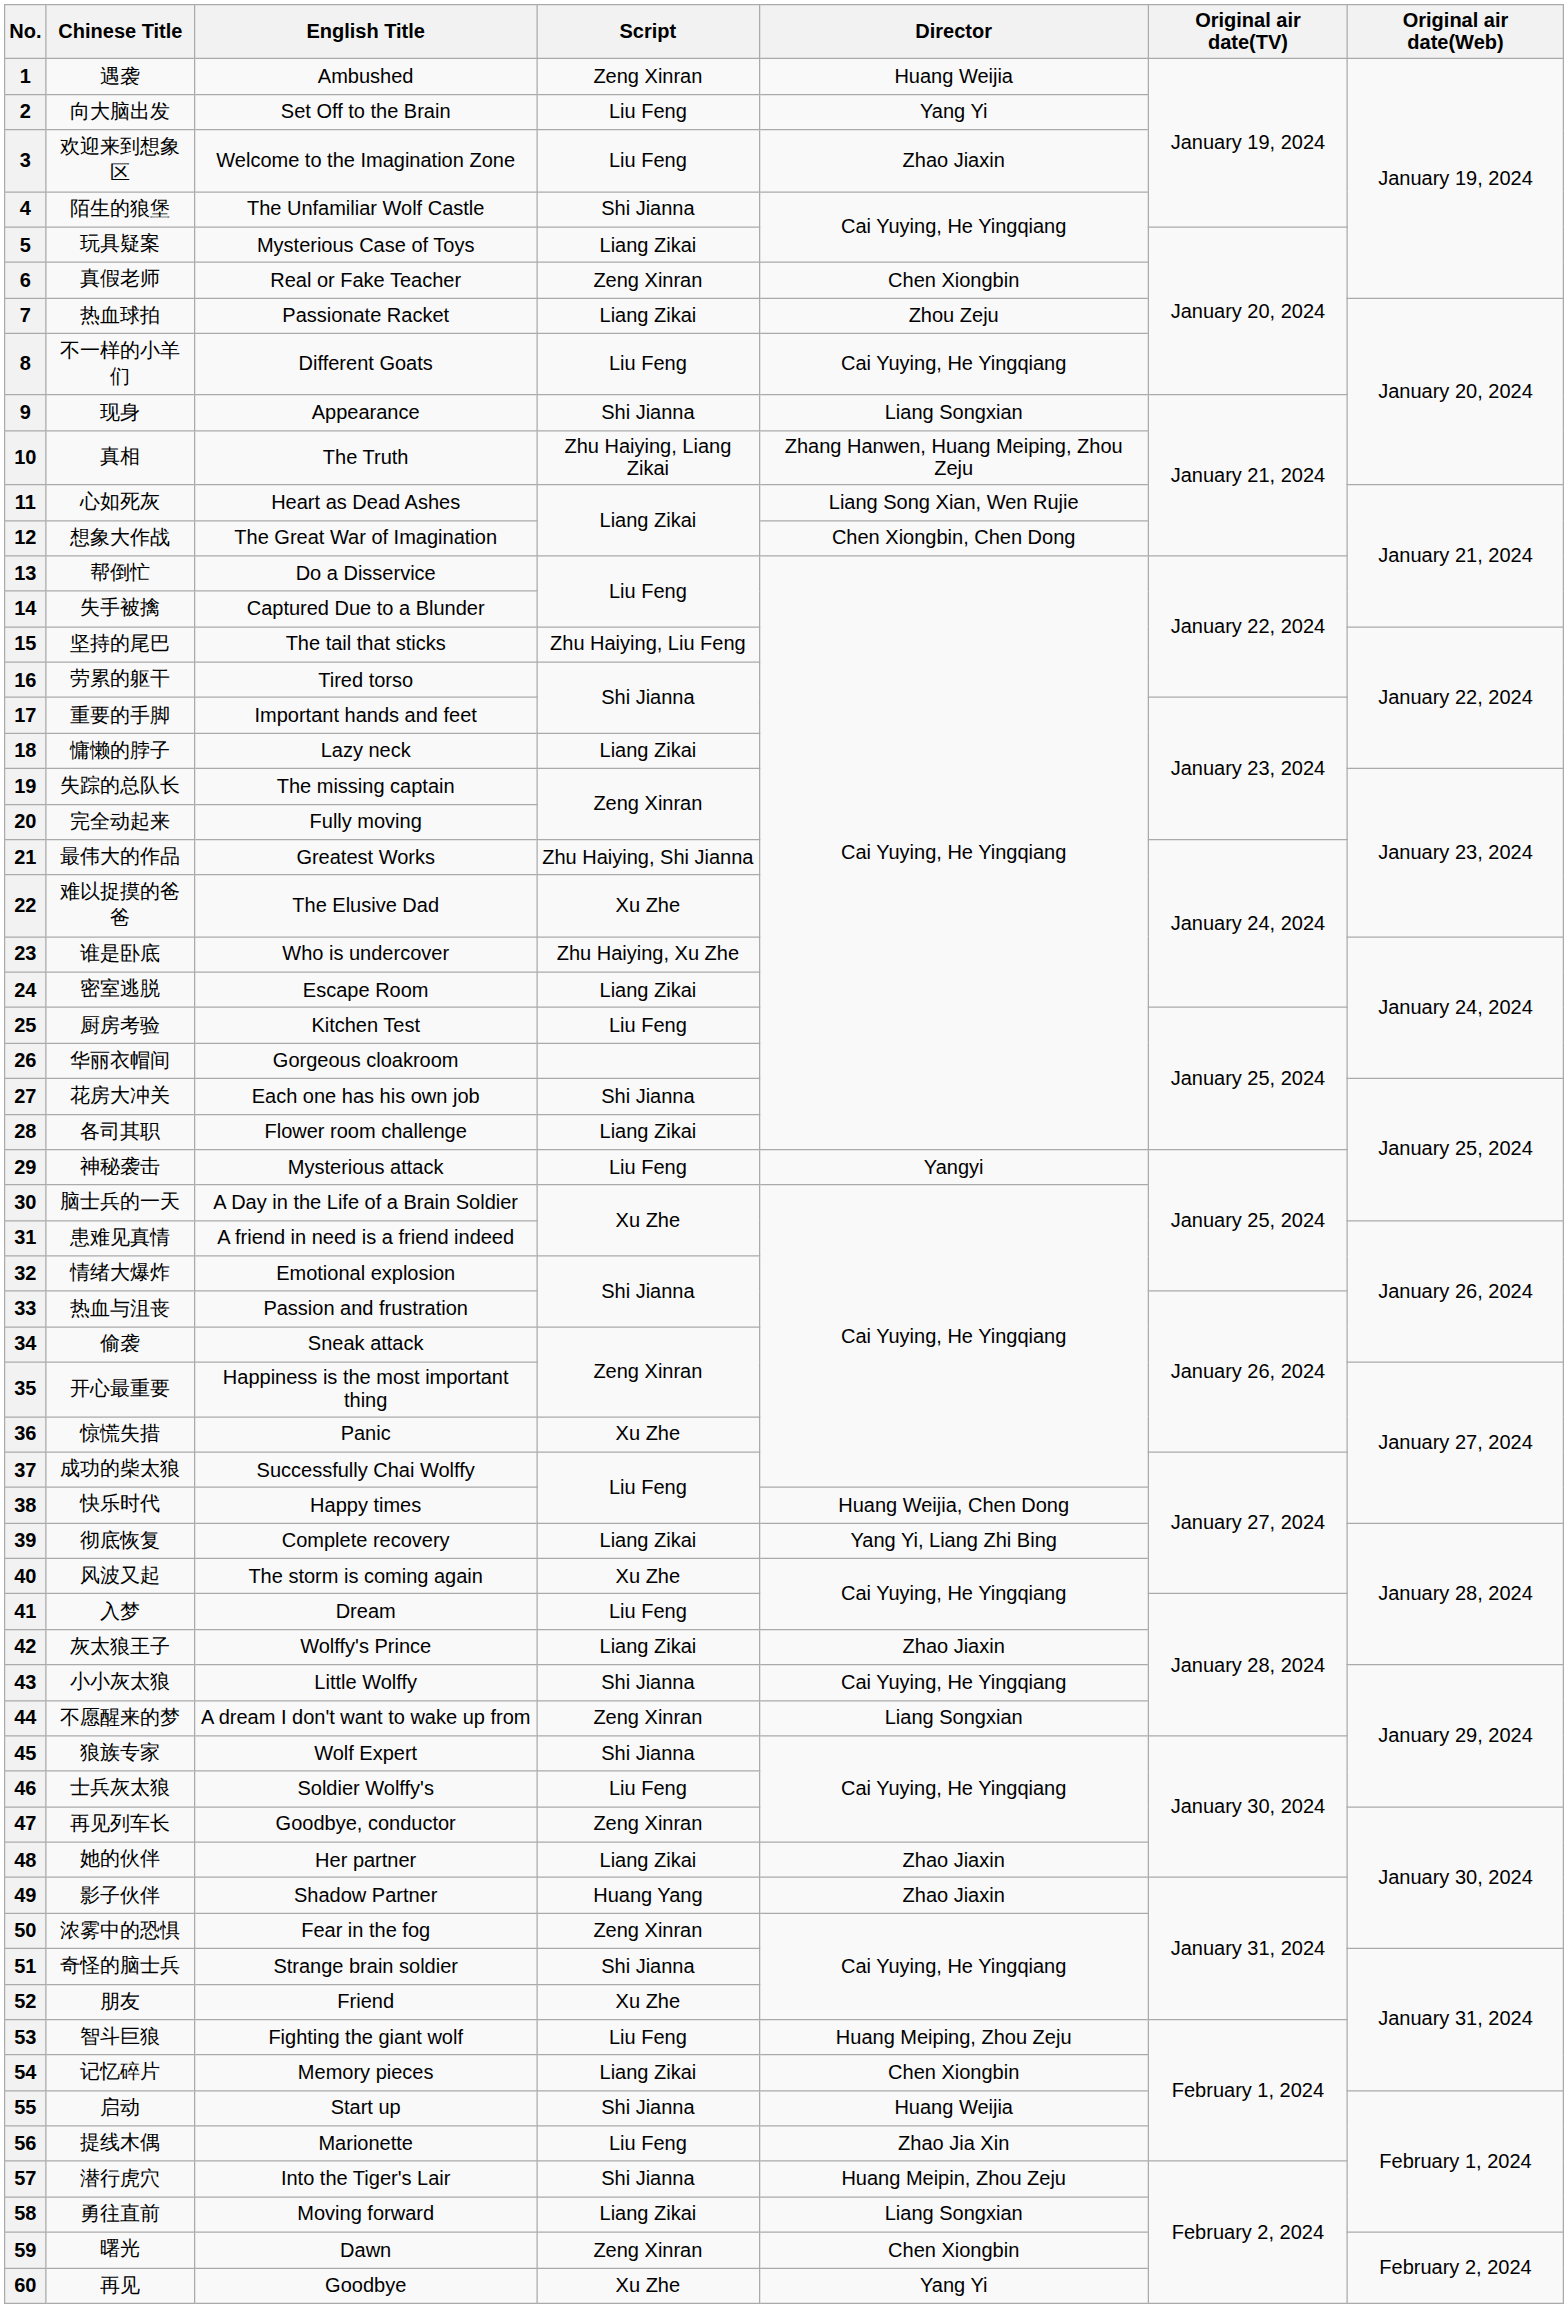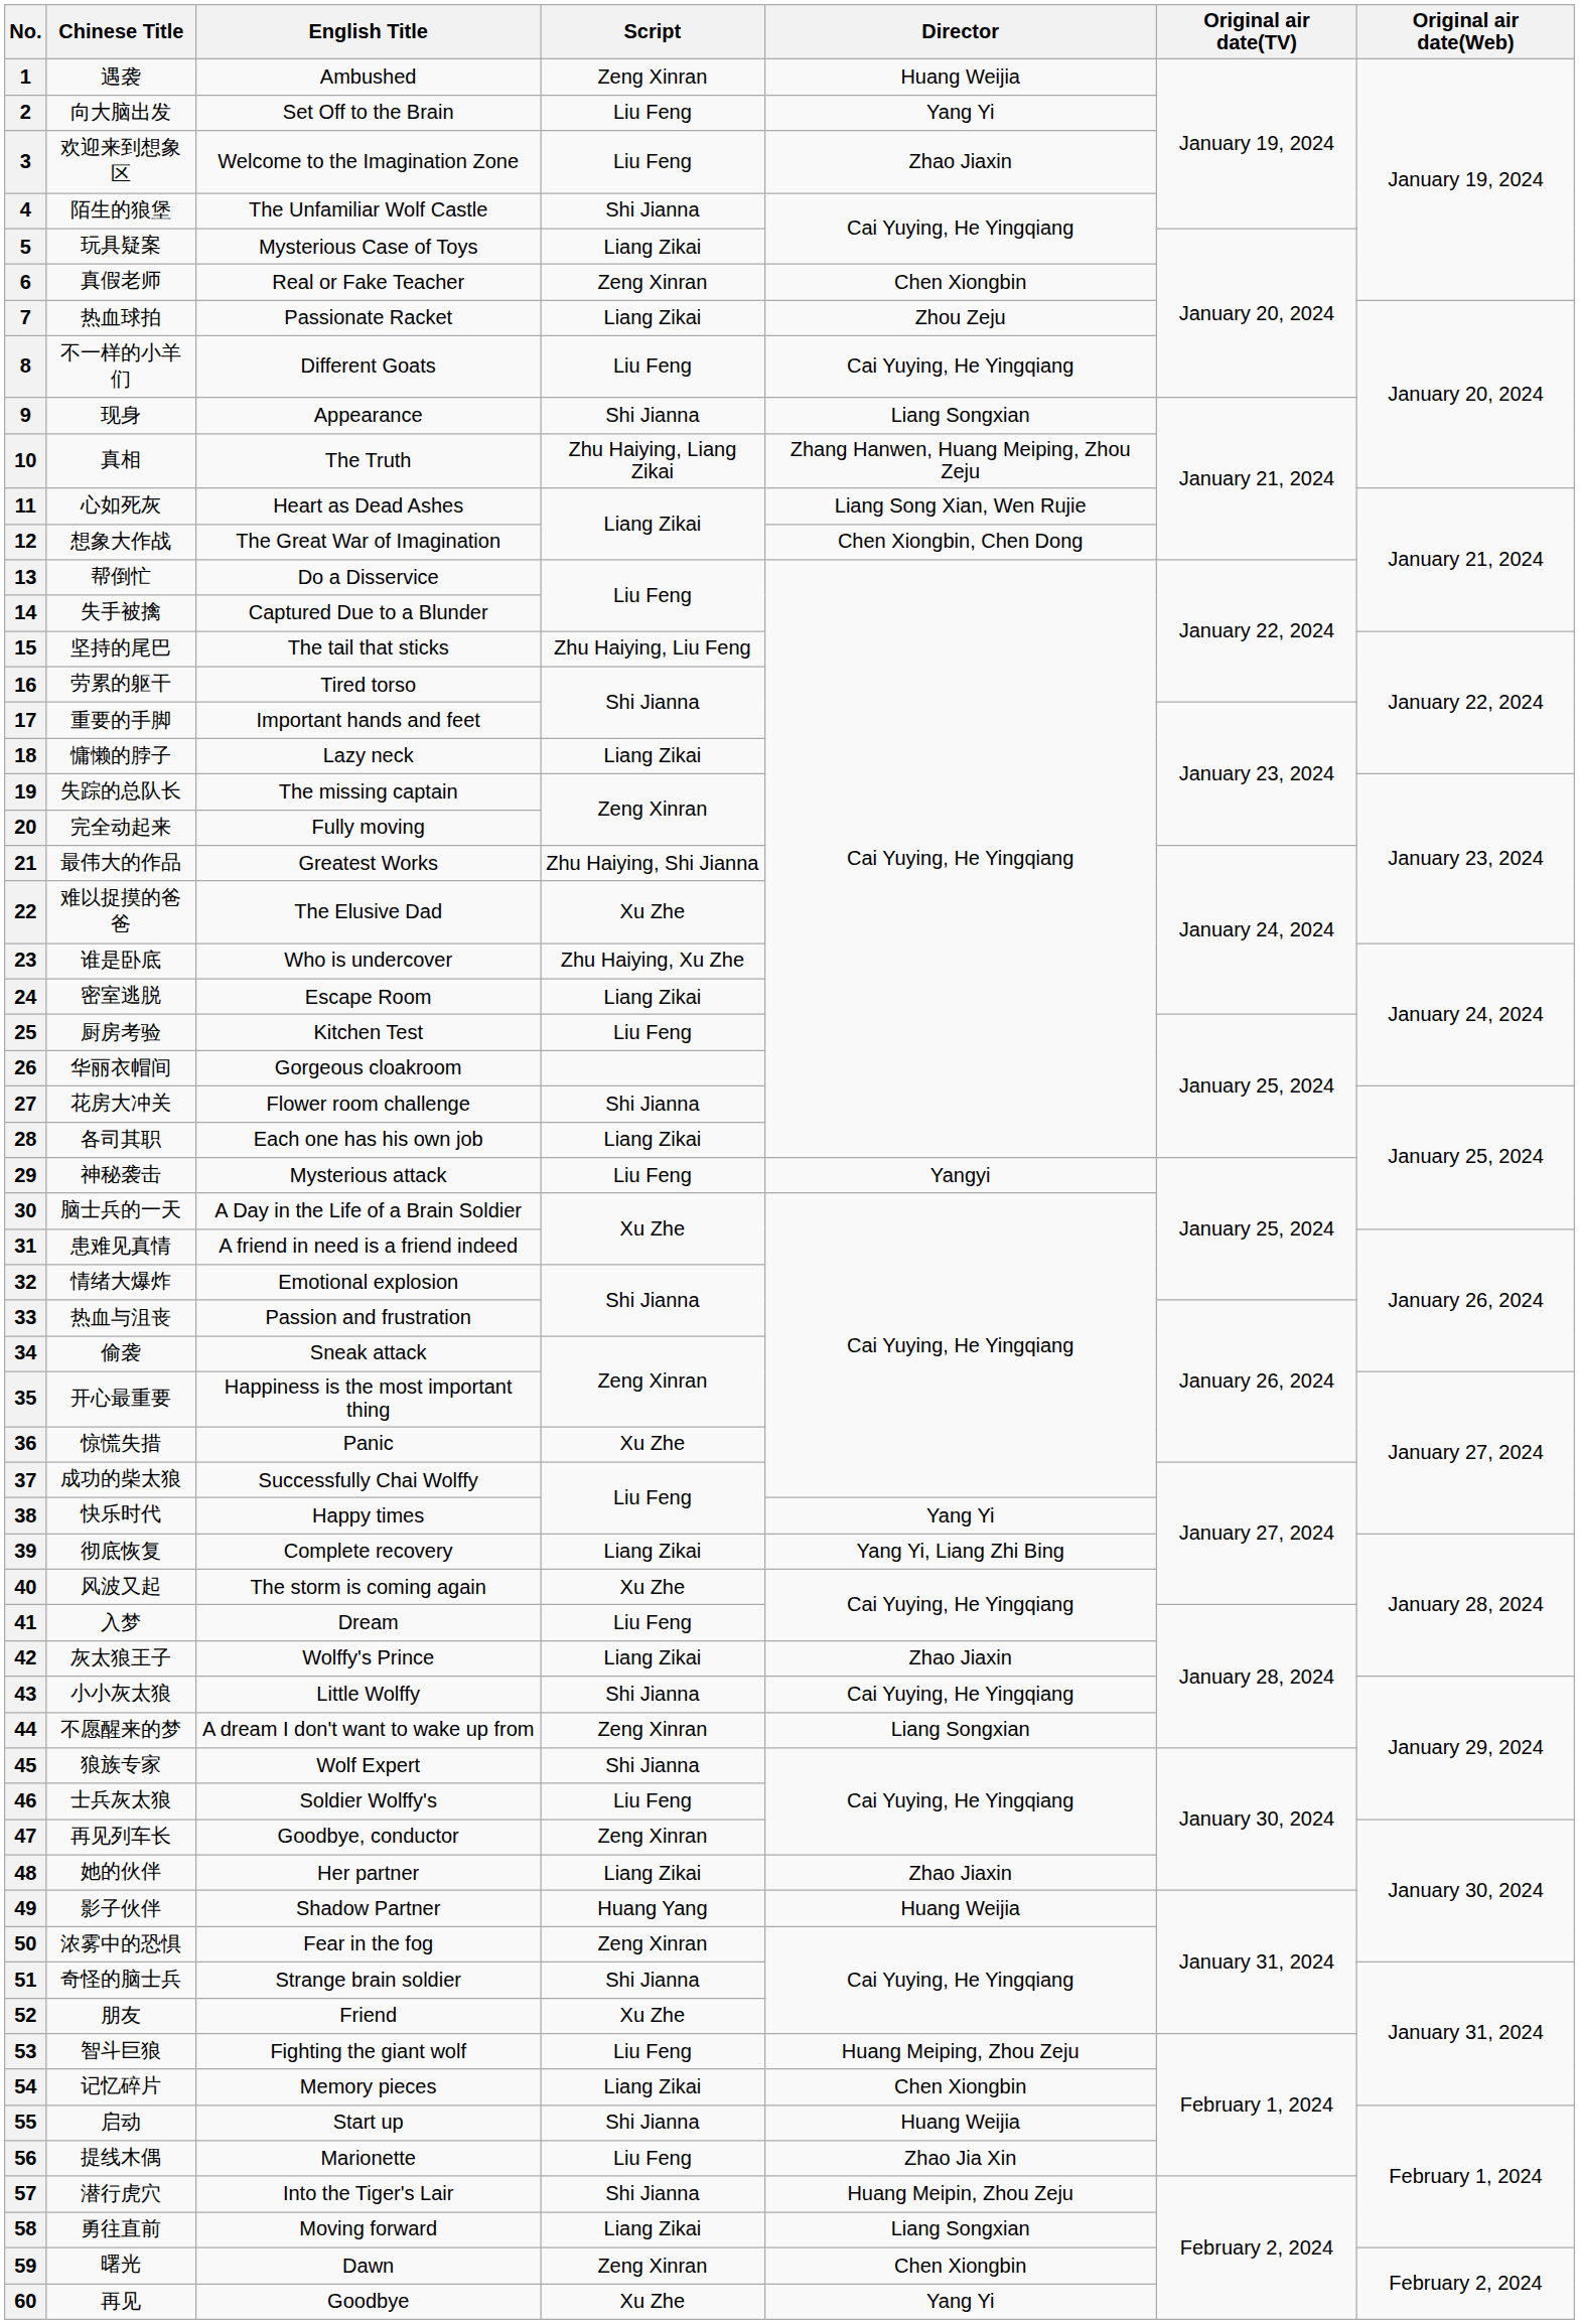 <table class="wikitable" style="text-align:center;">
 <tr>
 <th>No.</th>
 <th>Chinese Title</th>
 <th>English Title</th>
 <th>Script</th>
 <th>Director</th>
 <th>Original air date(TV)</th>
 <th>Original air date(Web)</th>
 </tr>
 <tr>
 <th>1</th>
 <td>遇袭</td>
 <td>Ambushed</td>
 <td>Zeng Xinran</td>
 <td>Huang Weijia</td>
 <td rowspan="4">January 19, 2024</td>
 <td rowspan="6">January 19, 2024</td>
 </tr>
 <tr>
 <th>2</th>
 <td>向大脑出发</td>
 <td>Set Off to the Brain</td>
 <td>Liu Feng</td>
 <td>Yang Yi</td>
 </tr>
 <tr>
 <th>3</th>
 <td>欢迎来到想象区</td>
 <td>Welcome to the Imagination Zone</td>
 <td>Liu Feng</td>
 <td>Zhao Jiaxin</td>
 </tr>
 <tr>
 <th>4</th>
 <td>陌生的狼堡</td>
 <td>The Unfamiliar Wolf Castle</td>
 <td>Shi Jianna</td>
 <td rowspan="2">Cai Yuying, He Yingqiang</td>
 </tr>
 <tr>
 <th>5</th>
 <td>玩具疑案</td>
 <td>Mysterious Case of Toys</td>
 <td>Liang Zikai</td>
 <td rowspan="4">January 20, 2024</td>
 </tr>
 <tr>
 <th>6</th>
 <td>真假老师</td>
 <td>Real or Fake Teacher</td>
 <td>Zeng Xinran</td>
 <td>Chen Xiongbin</td>
 </tr>
 <tr>
 <th>7</th>
 <td>热血球拍</td>
 <td>Passionate Racket</td>
 <td>Liang Zikai</td>
 <td>Zhou Zeju</td>
 <td rowspan="4">January 20, 2024</td>
 </tr>
 <tr>
 <th>8</th>
 <td>不一样的小羊们</td>
 <td>Different Goats</td>
 <td>Liu Feng</td>
 <td>Cai Yuying, He Yingqiang</td>
 </tr>
 <tr>
 <th>9</th>
 <td>现身</td>
 <td>Appearance</td>
 <td>Shi Jianna</td>
 <td>Liang Songxian</td>
 <td rowspan="4">January 21, 2024</td>
 </tr>
 <tr>
 <th>10</th>
 <td>真相</td>
 <td>The Truth</td>
 <td>Zhu Haiying, Liang Zikai</td>
 <td>Zhang Hanwen, Huang Meiping, Zhou Zeju</td>
 </tr>
 <tr>
 <th>11</th>
 <td>心如死灰</td>
 <td>Heart as Dead Ashes</td>
 <td rowspan="2">Liang Zikai</td>
 <td>Liang Song Xian, Wen Rujie</td>
 <td rowspan="4">January 21, 2024</td>
 </tr>
 <tr>
 <th>12</th>
 <td>想象大作战</td>
 <td>The Great War of Imagination</td>
 <td>Chen Xiongbin, Chen Dong</td>
 </tr>
 <tr>
 <th>13</th>
 <td>帮倒忙</td>
 <td>Do a Disservice</td>
 <td rowspan="2">Liu Feng</td>
 <td rowspan="16">Cai Yuying, He Yingqiang</td>
 <td rowspan="4">January 22, 2024</td>
 </tr>
 <tr>
 <th>14</th>
 <td>失手被擒</td>
 <td>Captured Due to a Blunder</td>
 </tr>
 <tr>
 <th>15</th>
 <td>坚持的尾巴</td>
 <td>The tail that sticks</td>
 <td>Zhu Haiying, Liu Feng</td>
 <td rowspan="4">January 22, 2024</td>
 </tr>
 <tr>
 <th>16</th>
 <td>劳累的躯干</td>
 <td>Tired torso</td>
 <td rowspan="2">Shi Jianna</td>
 </tr>
 <tr>
 <th>17</th>
 <td>重要的手脚</td>
 <td>Important hands and feet</td>
 <td rowspan="4">January 23, 2024</td>
 </tr>
 <tr>
 <th>18</th>
 <td>慵懒的脖子</td>
 <td>Lazy neck</td>
 <td>Liang Zikai</td>
 </tr>
 <tr>
 <th>19</th>
 <td>失踪的总队长</td>
 <td>The missing captain</td>
 <td rowspan="2">Zeng Xinran</td>
 <td rowspan="4">January 23, 2024</td>
 </tr>
 <tr>
 <th>20</th>
 <td>完全动起来</td>
 <td>Fully moving</td>
 </tr>
 <tr>
 <th>21</th>
 <td>最伟大的作品</td>
 <td>Greatest Works</td>
 <td>Zhu Haiying, Shi Jianna</td>
 <td rowspan="4">January 24, 2024</td>
 </tr>
 <tr>
 <th>22</th>
 <td>难以捉摸的爸爸</td>
 <td>The Elusive Dad</td>
 <td>Xu Zhe</td>
 </tr>
 <tr>
 <th>23</th>
 <td>谁是卧底</td>
 <td>Who is undercover</td>
 <td>Zhu Haiying, Xu Zhe</td>
 <td rowspan="4">January 24, 2024</td>
 </tr>
 <tr>
 <th>24</th>
 <td>密室逃脱</td>
 <td>Escape Room</td>
 <td>Liang Zikai</td>
 </tr>
 <tr>
 <th>25</th>
 <td>厨房考验</td>
 <td>Kitchen Test</td>
 <td>Liu Feng</td>
 <td rowspan="4">January 25, 2024</td>
 </tr>
 <tr>
 <th>26</th>
 <td>华丽衣帽间</td>
 <td>Gorgeous cloakroom</td>
 </tr>
 <tr>
 <th>27</th>
 <td>花房大冲关</td>
-<td>Each one has his own job</td>
+<td>Flower room challenge</td>
 <td>Shi Jianna</td>
 <td rowspan="4">January 25, 2024</td>
 </tr>
 <tr>
 <th>28</th>
 <td>各司其职</td>
-<td>Flower room challenge</td>
+<td>Each one has his own job</td>
 <td>Liang Zikai</td>
 </tr>
 <tr>
 <th>29</th>
 <td>神秘袭击</td>
 <td>Mysterious attack</td>
 <td>Liu Feng</td>
 <td>Yangyi</td>
 <td rowspan="4">January 25, 2024</td>
 </tr>
 <tr>
 <th>30</th>
 <td>脑士兵的一天</td>
 <td>A Day in the Life of a Brain Soldier</td>
 <td rowspan="2">Xu Zhe</td>
 <td rowspan="8">Cai Yuying, He Yingqiang</td>
 </tr>
 <tr>
 <th>31</th>
 <td>患难见真情</td>
 <td>A friend in need is a friend indeed</td>
 <td rowspan="4">January 26, 2024</td>
 </tr>
 <tr>
 <th>32</th>
 <td>情绪大爆炸</td>
 <td>Emotional explosion</td>
 <td rowspan="2">Shi Jianna</td>
 </tr>
 <tr>
 <th>33</th>
 <td>热血与沮丧</td>
 <td>Passion and frustration</td>
 <td rowspan="4">January 26, 2024</td>
 </tr>
 <tr>
 <th>34</th>
 <td>偷袭</td>
 <td>Sneak attack</td>
 <td rowspan="2">Zeng Xinran</td>
 </tr>
 <tr>
 <th>35</th>
 <td>开心最重要</td>
 <td>Happiness is the most important thing</td>
 <td rowspan="4">January 27, 2024</td>
 </tr>
 <tr>
 <th>36</th>
 <td>惊慌失措</td>
 <td>Panic</td>
 <td>Xu Zhe</td>
 </tr>
 <tr>
 <th>37</th>
 <td>成功的柴太狼</td>
 <td>Successfully Chai Wolffy</td>
 <td rowspan="2">Liu Feng</td>
 <td rowspan="4">January 27, 2024</td>
 </tr>
 <tr>
 <th>38</th>
 <td>快乐时代</td>
 <td>Happy times</td>
-<td>Huang Weijia, Chen Dong</td>
+<td>Yang Yi</td>
 </tr>
 <tr>
 <th>39</th>
 <td>彻底恢复</td>
 <td>Complete recovery</td>
 <td>Liang Zikai</td>
 <td>Yang Yi, Liang Zhi Bing</td>
 <td rowspan="4">January 28, 2024</td>
 </tr>
 <tr>
 <th>40</th>
 <td>风波又起</td>
 <td>The storm is coming again</td>
 <td>Xu Zhe</td>
 <td rowspan="2">Cai Yuying, He Yingqiang</td>
 </tr>
 <tr>
 <th>41</th>
 <td>入梦</td>
 <td>Dream</td>
 <td>Liu Feng</td>
 <td rowspan="4">January 28, 2024</td>
 </tr>
 <tr>
 <th>42</th>
 <td>灰太狼王子</td>
 <td>Wolffy's Prince</td>
 <td>Liang Zikai</td>
 <td>Zhao Jiaxin</td>
 </tr>
 <tr>
 <th>43</th>
 <td>小小灰太狼</td>
 <td>Little Wolffy</td>
 <td>Shi Jianna</td>
 <td>Cai Yuying, He Yingqiang</td>
 <td rowspan="4">January 29, 2024</td>
 </tr>
 <tr>
 <th>44</th>
 <td>不愿醒来的梦</td>
 <td>A dream I don't want to wake up from</td>
 <td>Zeng Xinran</td>
 <td>Liang Songxian</td>
 </tr>
 <tr>
 <th>45</th>
 <td>狼族专家</td>
 <td>Wolf Expert</td>
 <td>Shi Jianna</td>
 <td rowspan="3">Cai Yuying, He Yingqiang</td>
 <td rowspan="4">January 30, 2024</td>
 </tr>
 <tr>
 <th>46</th>
 <td>士兵灰太狼</td>
 <td>Soldier Wolffy's</td>
 <td>Liu Feng</td>
 </tr>
 <tr>
 <th>47</th>
 <td>再见列车长</td>
 <td>Goodbye, conductor</td>
 <td>Zeng Xinran</td>
 <td rowspan="4">January 30, 2024</td>
 </tr>
 <tr>
 <th>48</th>
 <td>她的伙伴</td>
 <td>Her partner</td>
 <td>Liang Zikai</td>
 <td>Zhao Jiaxin</td>
 </tr>
 <tr>
 <th>49</th>
 <td>影子伙伴</td>
 <td>Shadow Partner</td>
 <td>Huang Yang</td>
-<td>Zhao Jiaxin</td>
+<td>Huang Weijia</td>
 <td rowspan="4">January 31, 2024</td>
 </tr>
 <tr>
 <th>50</th>
 <td>浓雾中的恐惧</td>
 <td>Fear in the fog</td>
 <td>Zeng Xinran</td>
 <td rowspan="3">Cai Yuying, He Yingqiang</td>
 </tr>
 <tr>
 <th>51</th>
 <td>奇怪的脑士兵</td>
 <td>Strange brain soldier</td>
 <td>Shi Jianna</td>
 <td rowspan="4">January 31, 2024</td>
 </tr>
 <tr>
 <th>52</th>
 <td>朋友</td>
 <td>Friend</td>
 <td>Xu Zhe</td>
 </tr>
 <tr>
 <th>53</th>
 <td>智斗巨狼</td>
 <td>Fighting the giant wolf</td>
 <td>Liu Feng</td>
 <td>Huang Meiping, Zhou Zeju</td>
 <td rowspan="4">February 1, 2024</td>
 </tr>
 <tr>
 <th>54</th>
 <td>记忆碎片</td>
 <td>Memory pieces</td>
 <td>Liang Zikai</td>
 <td>Chen Xiongbin</td>
 </tr>
 <tr>
 <th>55</th>
 <td>启动</td>
 <td>Start up</td>
 <td>Shi Jianna</td>
 <td>Huang Weijia</td>
 <td rowspan="4">February 1, 2024</td>
 </tr>
 <tr>
 <th>56</th>
 <td>提线木偶</td>
 <td>Marionette</td>
 <td>Liu Feng</td>
 <td>Zhao Jia Xin</td>
 </tr>
 <tr>
 <th>57</th>
 <td>潜行虎穴</td>
 <td>Into the Tiger's Lair</td>
 <td>Shi Jianna</td>
 <td>Huang Meipin, Zhou Zeju</td>
 <td rowspan="4">February 2, 2024</td>
 </tr>
 <tr>
 <th>58</th>
 <td>勇往直前</td>
 <td>Moving forward</td>
 <td>Liang Zikai</td>
 <td>Liang Songxian</td>
 </tr>
 <tr>
 <th>59</th>
 <td>曙光</td>
 <td>Dawn</td>
 <td>Zeng Xinran</td>
 <td>Chen Xiongbin</td>
 <td rowspan="2">February 2, 2024</td>
 </tr>
 <tr>
 <th>60</th>
 <td>再见</td>
 <td>Goodbye</td>
 <td>Xu Zhe</td>
 <td>Yang Yi</td>
 </tr>
 </table>
